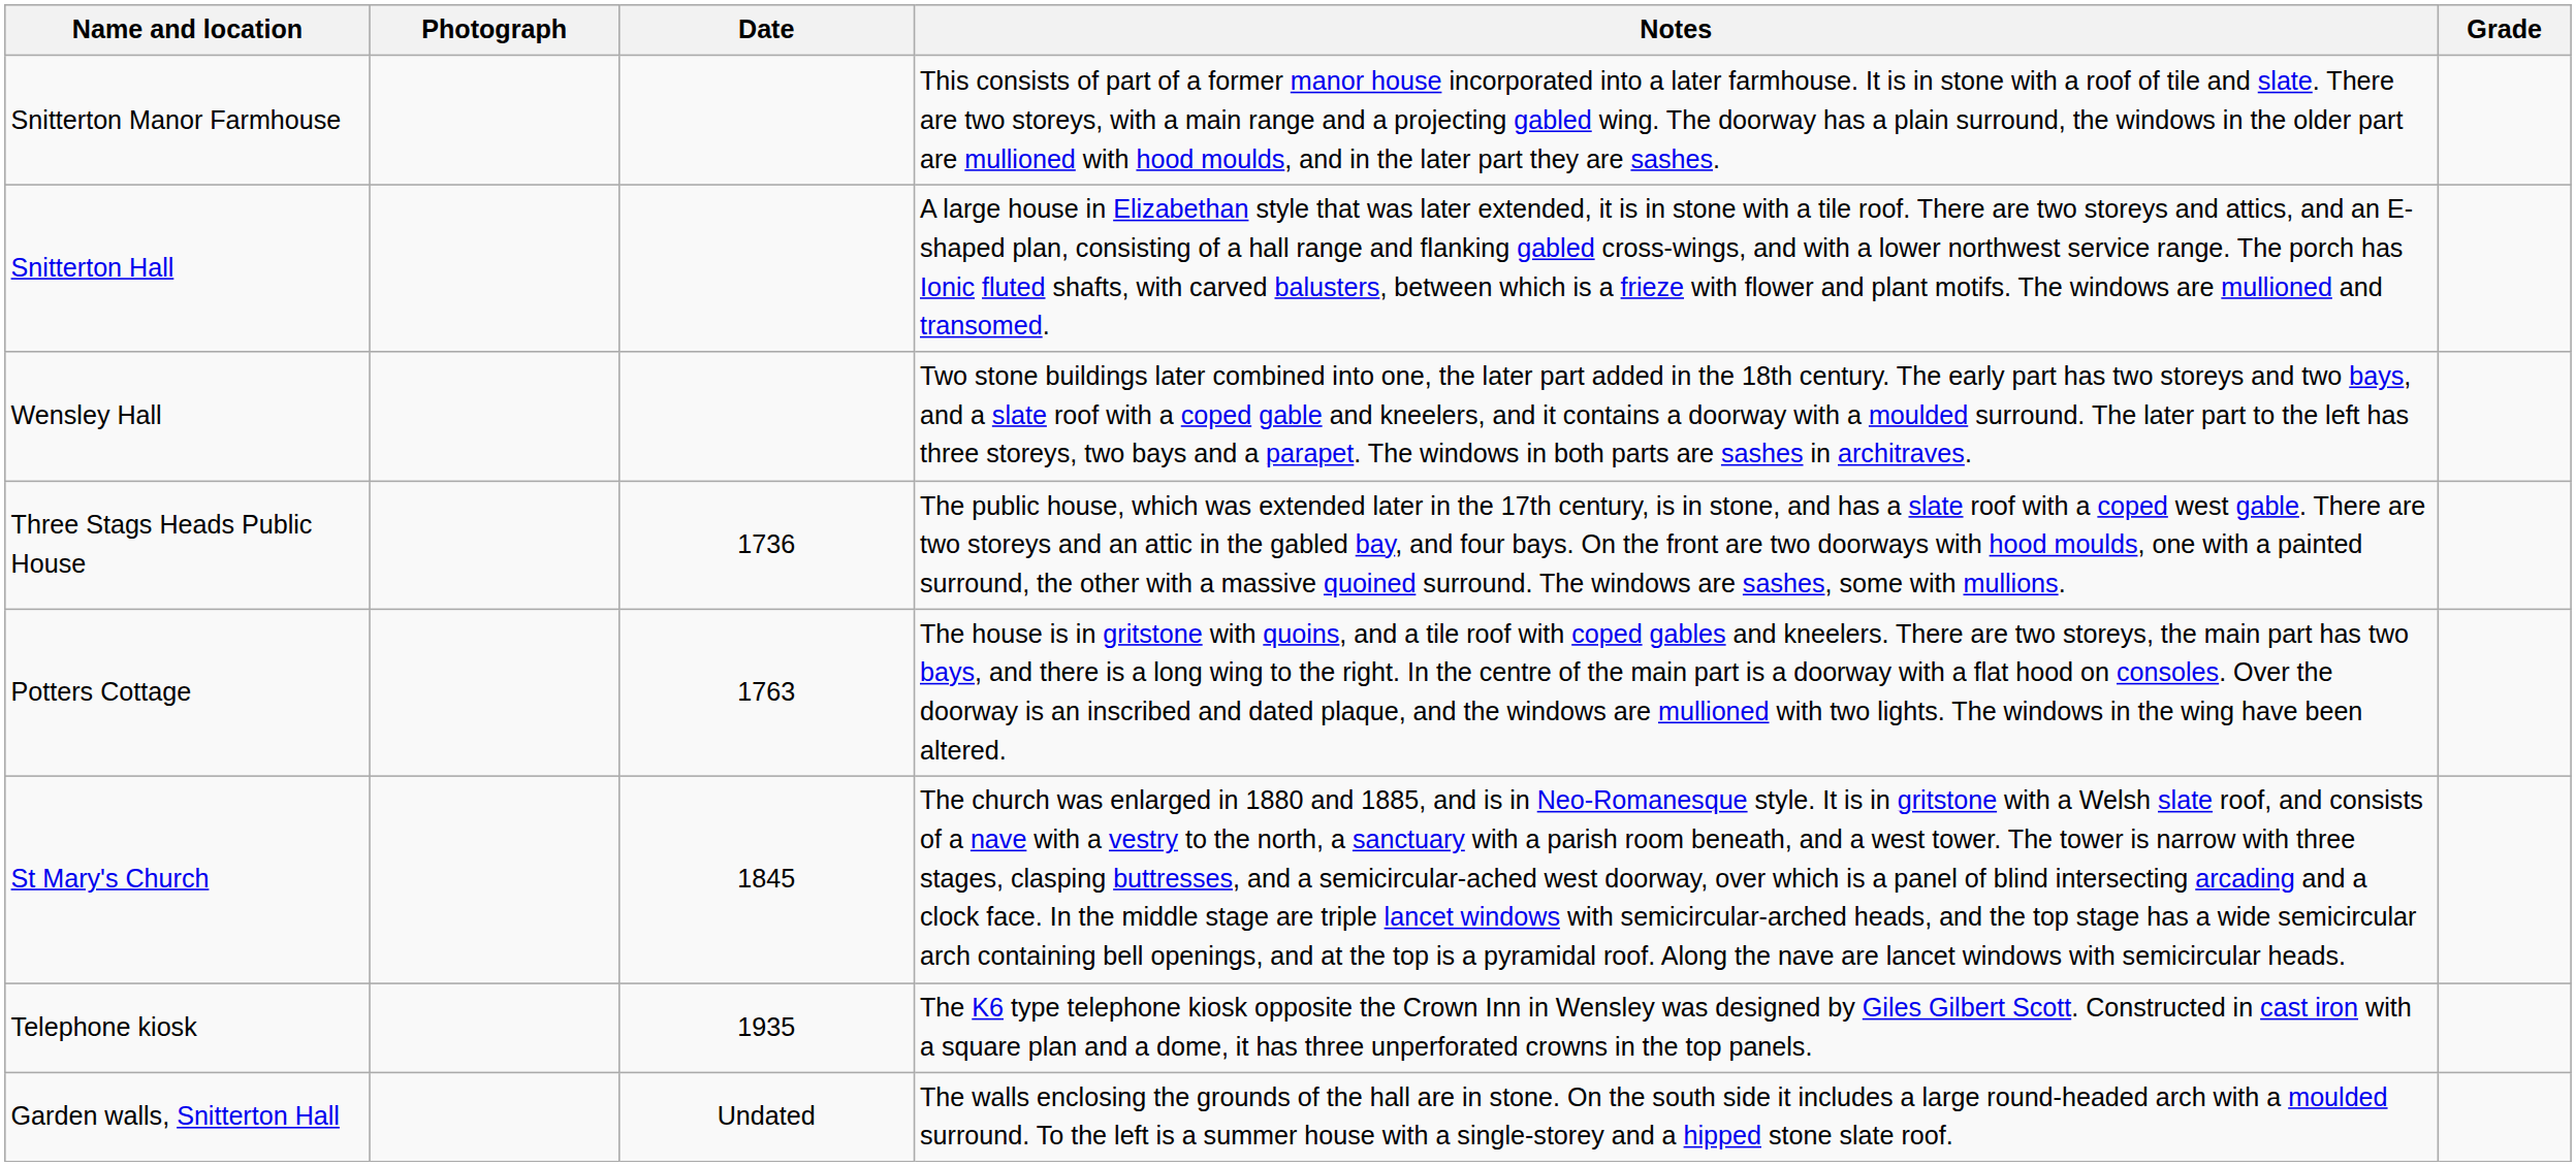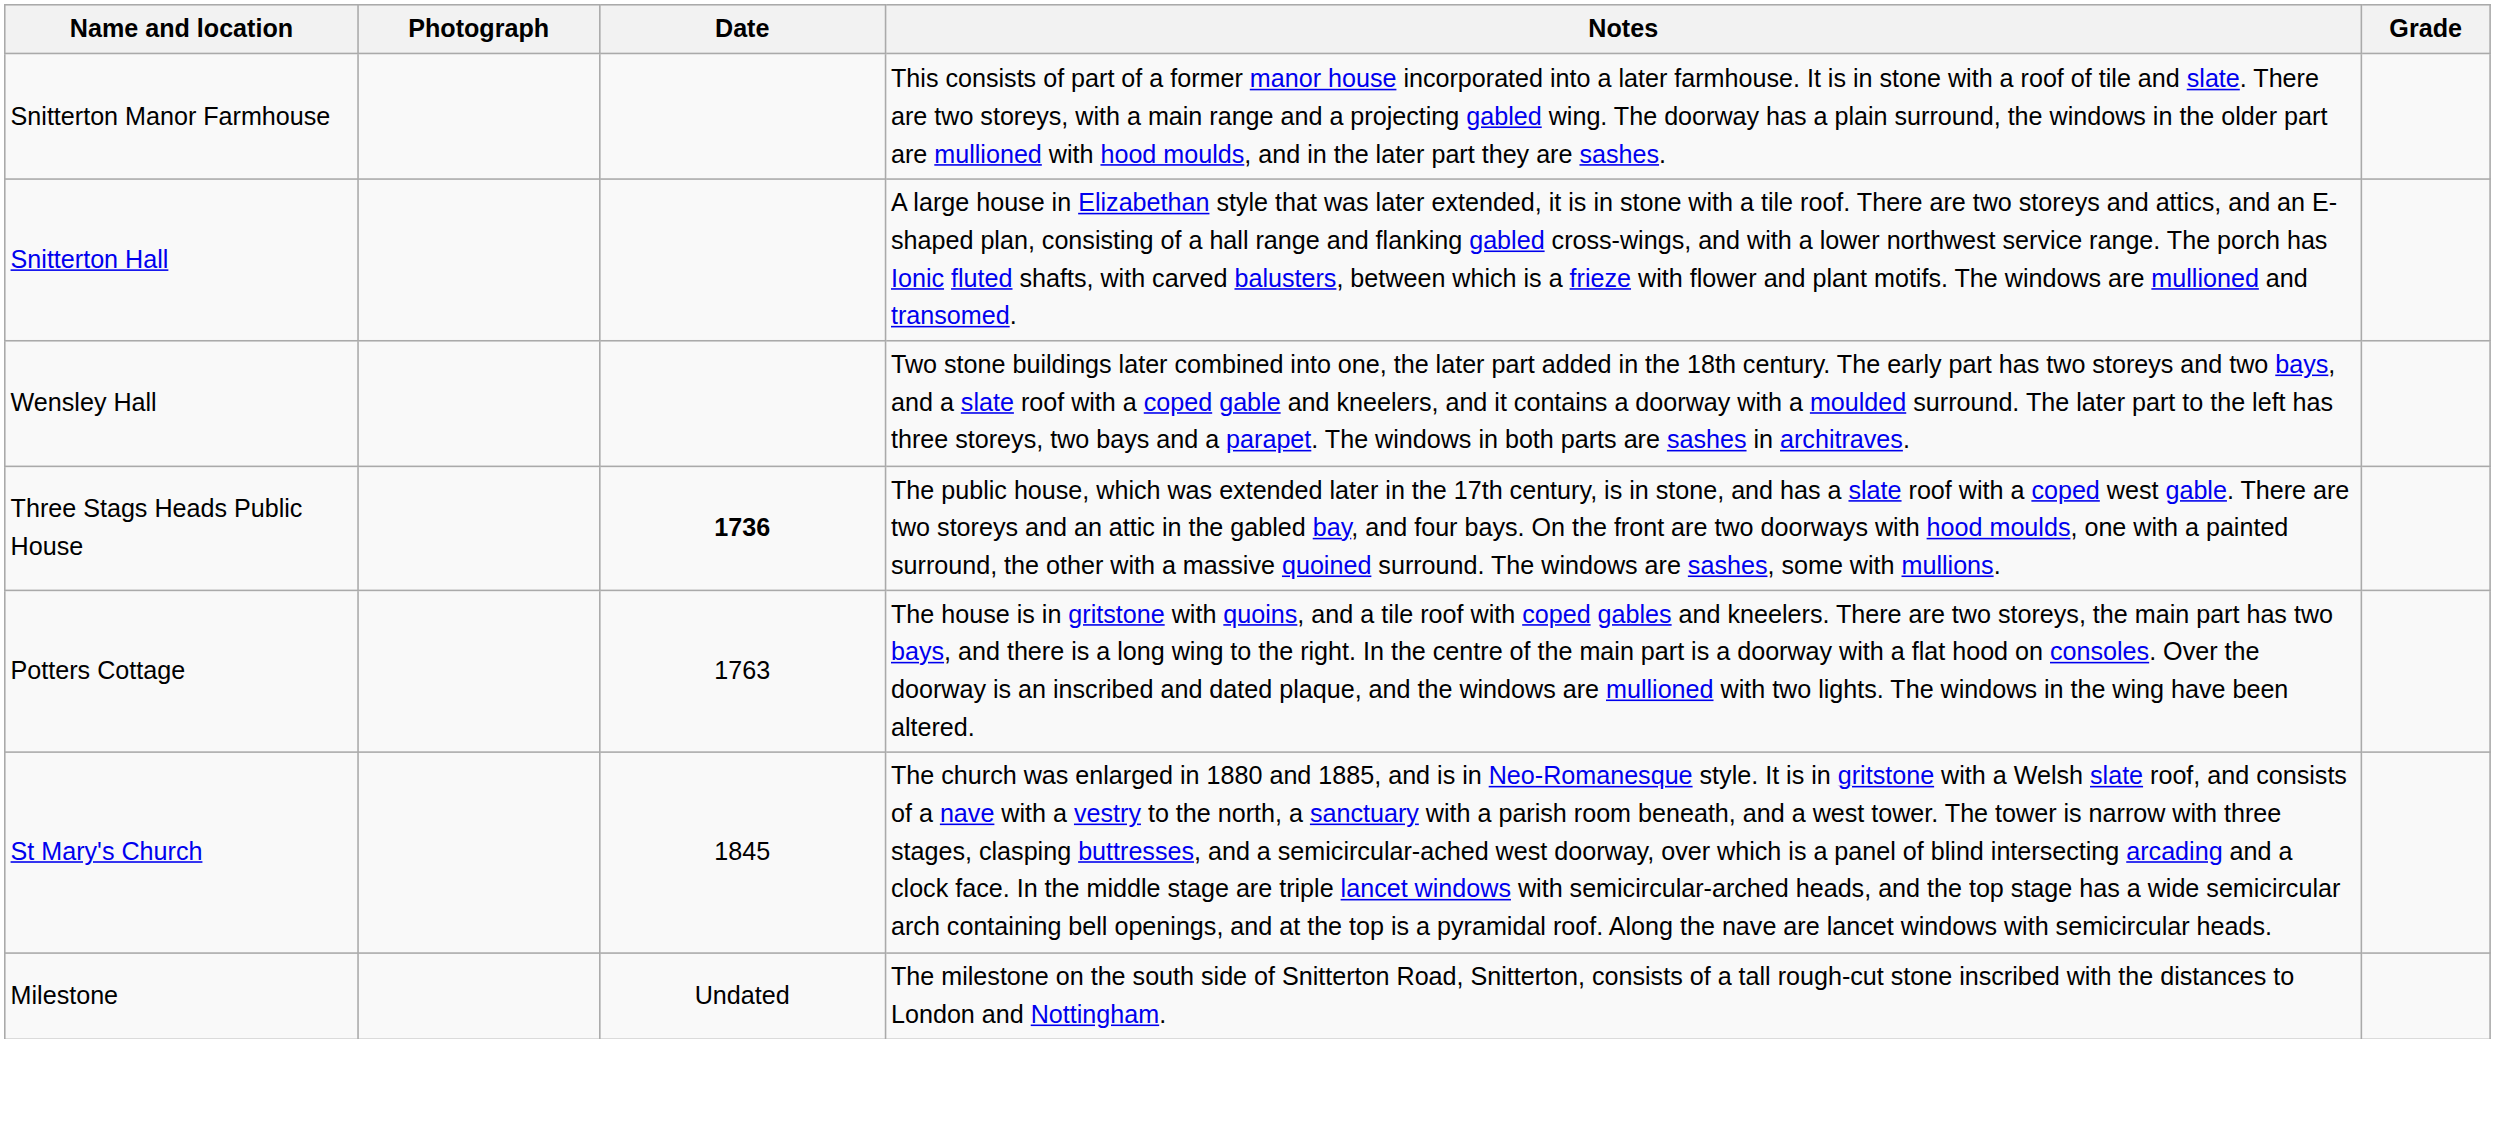 <table class="wikitable sortable plainrowheaders" style="width:100%; border:0; text-align:left; line-height:150%;">
 <tr>
 <th scope="col"  style="width:150px">Name and location</th>
 <th scope="col"  style="width:100px" class="unsortable">Photograph</th>
 <th scope="col"  style="width:120px">Date</th>
 <th scope="col"  style="width:650px" class="unsortable">Notes</th>
 <th scope="col"  style="width:50px">Grade</th>
 </tr>
 <tr>
 <td>Snitterton Manor Farmhouse<br><small></small></td>
 <td></td>
 <td align="center"></td>
 <td>This consists of part of a former <a href='#'>manor house</a> incorporated into a later farmhouse.  It is in stone with a roof of tile and <a href='#'>slate</a>.  There are two storeys, with a main range and a projecting <a href='#'>gabled</a> wing.  The doorway has a plain surround, the windows in the older part are <a href='#'>mullioned</a> with <a href='#'>hood moulds</a>, and in the later part they are <a href='#'>sashes</a>.</td>
 <td align="center" ></td>
 </tr>
 <tr>
 <td><a href='#'>Snitterton Hall</a><br><small></small></td>
 <td></td>
 <td align="center"></td>
 <td>A large house in <a href='#'>Elizabethan</a> style that was later extended, it is in stone with a tile roof.  There are two storeys and attics, and an E-shaped plan, consisting of a hall range and flanking <a href='#'>gabled</a> cross-wings, and with a lower northwest service range.  The porch has <a href='#'>Ionic</a> <a href='#'>fluted</a> shafts, with carved <a href='#'>balusters</a>, between which is a <a href='#'>frieze</a> with flower and plant motifs.  The windows are <a href='#'>mullioned</a> and <a href='#'>transomed</a>.</td>
 <td align="center" ></td>
 </tr>
 <tr>
 <td>Wensley Hall<br><small></small></td>
 <td></td>
 <td align="center"></td>
 <td>Two stone buildings later combined into one, the later part added in the 18th century.  The early part has two storeys and two <a href='#'>bays</a>, and a <a href='#'>slate</a> roof with a <a href='#'>coped</a> <a href='#'>gable</a> and kneelers, and it contains a doorway with a <a href='#'>moulded</a> surround.  The later part to the left has three storeys, two bays and a <a href='#'>parapet</a>.  The windows in both parts are <a href='#'>sashes</a> in <a href='#'>architraves</a>.</td>
 <td align="center" ></td>
 </tr>
 <tr>
 <td>Three Stags Heads Public House<br><small></small></td>
 <td></td>
-<td align="center">1736</td>
+<td align="center"><strong>1736</strong></td>
 <td>The public house, which was extended later in the 17th century, is in stone, and has a <a href='#'>slate</a> roof with a <a href='#'>coped</a> west <a href='#'>gable</a>.  There are two storeys and an attic in the gabled <a href='#'>bay</a>, and four bays.  On the front are two doorways with <a href='#'>hood moulds</a>, one with a painted surround, the other with a massive <a href='#'>quoined</a> surround.  The windows are <a href='#'>sashes</a>, some with <a href='#'>mullions</a>.</td>
 <td align="center" ></td>
 </tr>
 <tr>
 <td>Potters Cottage<br><small></small></td>
 <td></td>
 <td align="center">1763</td>
 <td>The house is in <a href='#'>gritstone</a> with <a href='#'>quoins</a>, and a tile roof with <a href='#'>coped</a> <a href='#'>gables</a> and kneelers.  There are two storeys, the main part has two <a href='#'>bays</a>, and there is a long wing to the right.  In the centre of the main part is a doorway with a flat hood on <a href='#'>consoles</a>.  Over the doorway is an inscribed and dated plaque, and the windows are <a href='#'>mullioned</a> with two lights.  The windows in the wing have been altered.</td>
 <td align="center" ></td>
 </tr>
 <tr>
 <td><a href='#'>St Mary's Church</a><br><small></small></td>
 <td></td>
 <td align="center">1845</td>
 <td>The church was enlarged in 1880 and 1885, and is in <a href='#'>Neo-Romanesque</a> style.  It is in <a href='#'>gritstone</a> with a Welsh <a href='#'>slate</a> roof, and consists of a <a href='#'>nave</a> with a <a href='#'>vestry</a> to the north, a <a href='#'>sanctuary</a> with a parish room beneath, and a west tower.  The tower is narrow with three stages, clasping <a href='#'>buttresses</a>, and a semicircular-ached west doorway, over which is a panel of blind intersecting <a href='#'>arcading</a> and a clock face.  In the middle stage are triple <a href='#'>lancet windows</a> with semicircular-arched heads, and the top stage has a wide semicircular arch containing bell openings, and at the top is a pyramidal roof.  Along the nave are lancet windows with semicircular heads.</td>
 <td align="center" ></td>
 </tr>
 <tr>
-<td>Telephone kiosk<br><small></small></td>
-<td></td>
-<td align="center">1935</td>
-<td>The <a href='#'>K6</a> type telephone kiosk opposite the Crown Inn in Wensley was designed by <a href='#'>Giles Gilbert Scott</a>.  Constructed in <a href='#'>cast iron</a> with a square plan and a dome, it has three unperforated crowns in the top panels.</td>
-<td align="center" ></td>
-</tr>
-<tr>
-<td>Garden walls, <a href='#'>Snitterton Hall</a><br><small></small></td>
+<td>Milestone<br><small></small></td>
 <td></td>
 <td align="center">Undated</td>
-<td>The walls enclosing the grounds of the hall are in stone.  On the south side it includes a large round-headed arch with a <a href='#'>moulded</a> surround.  To the left is a summer house with a single-storey and a <a href='#'>hipped</a> stone slate roof.</td>
+<td>The milestone on the south side of Snitterton Road, Snitterton, consists of a tall rough-cut stone inscribed with the distances to London and <a href='#'>Nottingham</a>.</td>
 <td align="center" ></td>
 </tr>
 <tr>
 </tr>
 </table>
